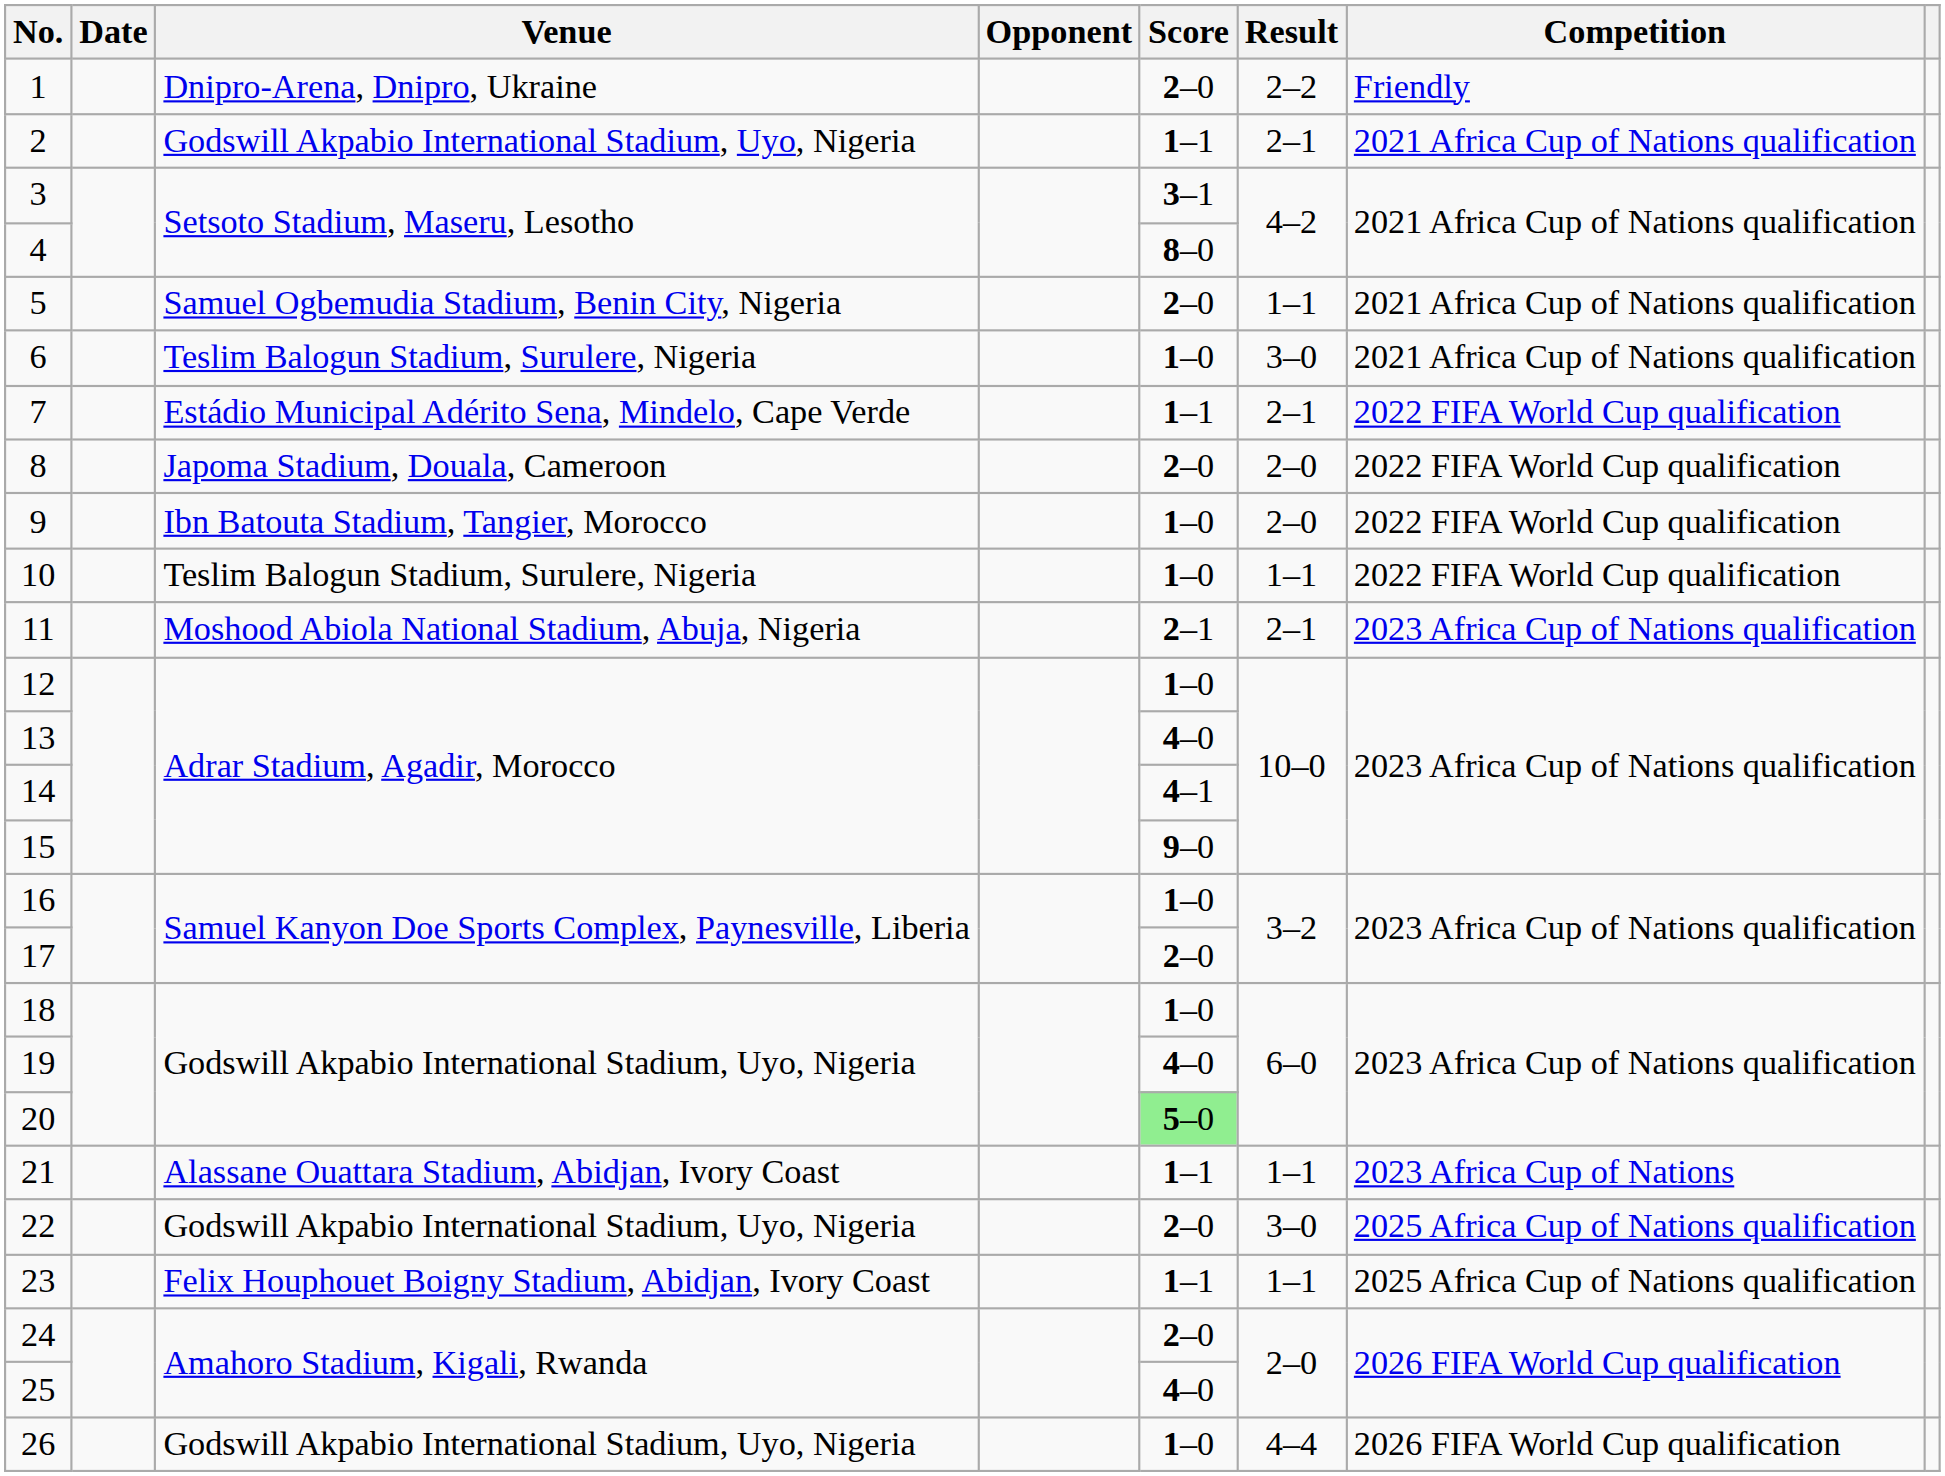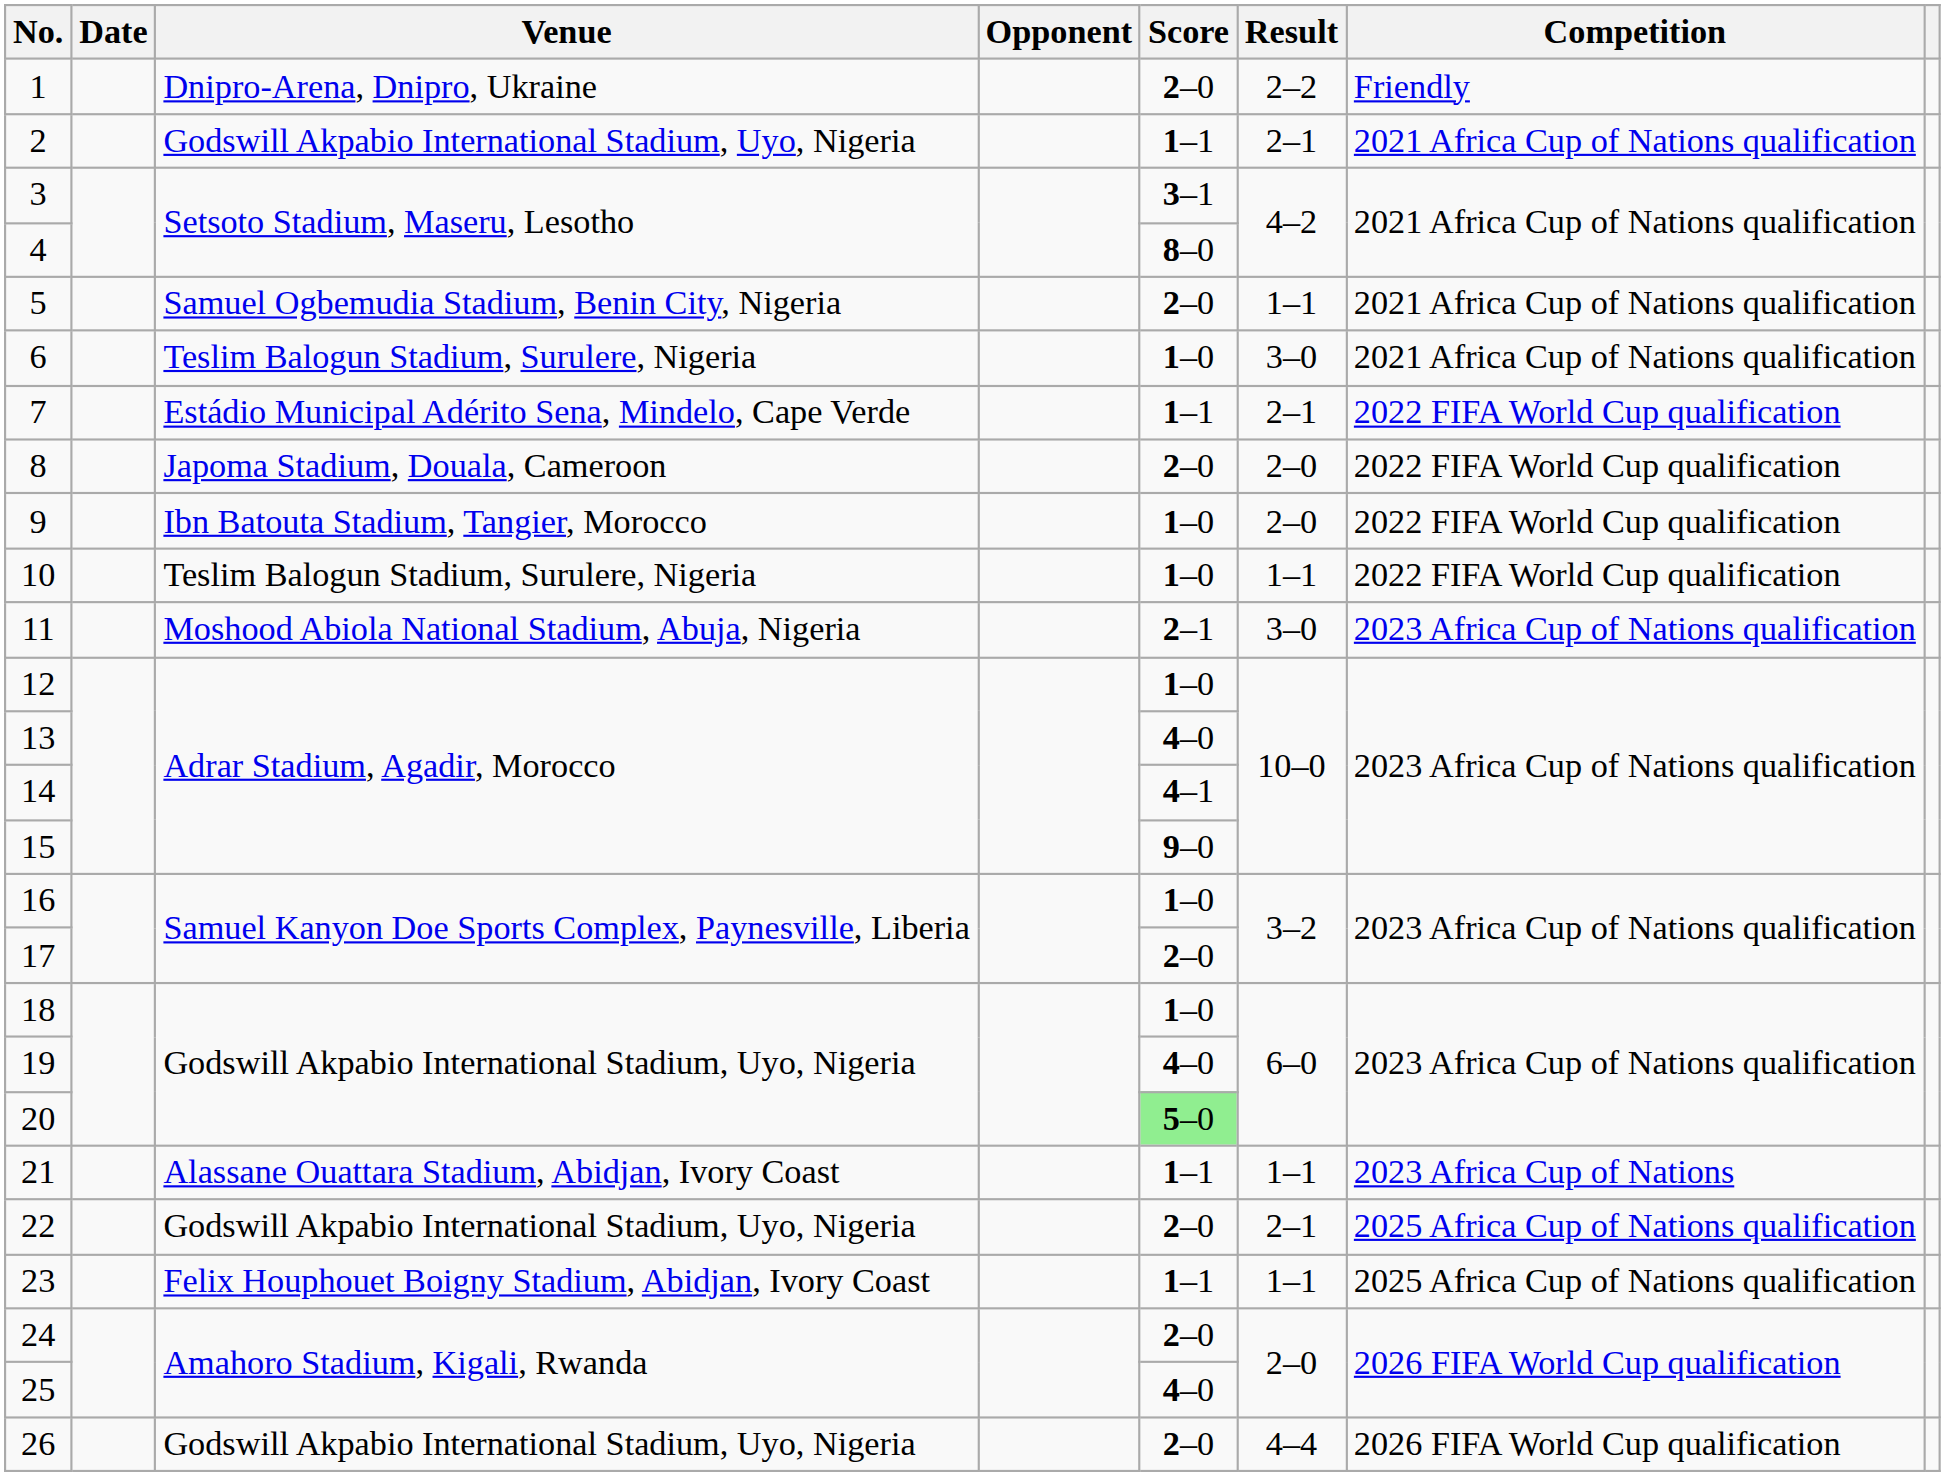 <table class="wikitable sortable">
 <tr>
 <th scope="col">No.</th>
 <th scope="col">Date</th>
 <th scope="col">Venue</th>
 <th scope="col">Opponent</th>
 <th scope="col">Score</th>
 <th scope="col">Result</th>
 <th scope="col">Competition</th>
 <th scope="col" class="unsortable"></th>
 </tr>
 <tr>
 <td style="text-align:center">1</td>
 <td></td>
 <td><a href='#'>Dnipro-Arena</a>, <a href='#'>Dnipro</a>, Ukraine</td>
 <td></td>
 <td style="text-align:center"><strong>2</strong>–0</td>
 <td style="text-align:center">2–2</td>
 <td><a href='#'>Friendly</a></td>
 <td></td>
 </tr>
 <tr>
 <td style="text-align:center">2</td>
 <td></td>
 <td><a href='#'>Godswill Akpabio International Stadium</a>, <a href='#'>Uyo</a>, Nigeria</td>
 <td></td>
 <td style="text-align:center"><strong>1</strong>–1</td>
 <td style="text-align:center">2–1</td>
 <td><a href='#'>2021 Africa Cup of Nations qualification</a></td>
 <td></td>
 </tr>
 <tr>
 <td style="text-align:center">3</td>
 <td rowspan="2"></td>
 <td rowspan="2"><a href='#'>Setsoto Stadium</a>, <a href='#'>Maseru</a>, Lesotho</td>
 <td rowspan="2"></td>
 <td style="text-align:center"><strong>3</strong>–1</td>
 <td rowspan="2" style="text-align:center">4–2</td>
 <td rowspan="2">2021 Africa Cup of Nations qualification</td>
 <td rowspan="2"></td>
 </tr>
 <tr>
 <td style="text-align:center">4</td>
 <td style="text-align:center"><strong>8</strong>–0</td>
 </tr>
 <tr>
 <td style="text-align:center">5</td>
 <td></td>
 <td><a href='#'>Samuel Ogbemudia Stadium</a>, <a href='#'>Benin City</a>, Nigeria</td>
 <td></td>
 <td style="text-align:center"><strong>2</strong>–0</td>
 <td style="text-align:center">1–1</td>
 <td>2021 Africa Cup of Nations qualification</td>
 <td></td>
 </tr>
 <tr>
 <td style="text-align:center">6</td>
 <td></td>
 <td><a href='#'>Teslim Balogun Stadium</a>, <a href='#'>Surulere</a>, Nigeria</td>
 <td></td>
 <td style="text-align:center"><strong>1</strong>–0</td>
 <td style="text-align:center">3–0</td>
 <td>2021 Africa Cup of Nations qualification</td>
 <td></td>
 </tr>
 <tr>
 <td style="text-align:center">7</td>
 <td></td>
 <td><a href='#'>Estádio Municipal Adérito Sena</a>, <a href='#'>Mindelo</a>, Cape Verde</td>
 <td></td>
 <td style="text-align:center"><strong>1</strong>–1</td>
 <td style="text-align:center">2–1</td>
 <td><a href='#'>2022 FIFA World Cup qualification</a></td>
 <td></td>
 </tr>
 <tr>
 <td style="text-align:center">8</td>
 <td></td>
 <td><a href='#'>Japoma Stadium</a>, <a href='#'>Douala</a>, Cameroon</td>
 <td></td>
 <td style="text-align:center"><strong>2</strong>–0</td>
 <td style="text-align:center">2–0</td>
 <td>2022 FIFA World Cup qualification</td>
 <td></td>
 </tr>
 <tr>
 <td style="text-align:center">9</td>
 <td></td>
 <td><a href='#'>Ibn Batouta Stadium</a>, <a href='#'>Tangier</a>, Morocco</td>
 <td></td>
 <td style="text-align:center"><strong>1</strong>–0</td>
 <td style="text-align:center">2–0</td>
 <td>2022 FIFA World Cup qualification</td>
 <td></td>
 </tr>
 <tr>
 <td style="text-align:center">10</td>
 <td></td>
 <td>Teslim Balogun Stadium, Surulere, Nigeria</td>
 <td></td>
 <td style="text-align:center"><strong>1</strong>–0</td>
 <td style="text-align:center">1–1</td>
 <td>2022 FIFA World Cup qualification</td>
 <td></td>
 </tr>
 <tr>
 <td style="text-align:center">11</td>
 <td></td>
 <td><a href='#'>Moshood Abiola National Stadium</a>, <a href='#'>Abuja</a>, Nigeria</td>
 <td></td>
 <td style="text-align:center"><strong>2</strong>–1</td>
-<td style="text-align:center">2–1</td>
+<td style="text-align:center">3–0</td>
 <td><a href='#'>2023 Africa Cup of Nations qualification</a></td>
 <td></td>
 </tr>
 <tr>
 <td style="text-align:center">12</td>
 <td rowspan="4"></td>
 <td rowspan="4"><a href='#'>Adrar Stadium</a>, <a href='#'>Agadir</a>, Morocco</td>
 <td rowspan="4"></td>
 <td style="text-align:center"><strong>1</strong>–0</td>
 <td rowspan="4" style="text-align:center">10–0</td>
 <td rowspan="4">2023 Africa Cup of Nations qualification</td>
 <td rowspan="4"></td>
 </tr>
 <tr>
 <td style="text-align:center">13</td>
 <td style="text-align:center"><strong>4</strong>–0</td>
 </tr>
 <tr>
 <td style="text-align:center">14</td>
 <td style="text-align:center"><strong>4</strong>–1</td>
 </tr>
 <tr>
 <td style="text-align:center">15</td>
 <td style="text-align:center"><strong>9</strong>–0</td>
 </tr>
 <tr>
 <td style="text-align:center">16</td>
 <td rowspan="2"></td>
 <td rowspan="2"><a href='#'>Samuel Kanyon Doe Sports Complex</a>, <a href='#'>Paynesville</a>, Liberia</td>
 <td rowspan="2"></td>
 <td style="text-align:center"><strong>1</strong>–0</td>
 <td rowspan="2" style="text-align:center">3–2</td>
 <td rowspan="2">2023 Africa Cup of Nations qualification</td>
 <td rowspan="2"></td>
 </tr>
 <tr>
 <td style="text-align:center">17</td>
 <td style="text-align:center"><strong>2</strong>–0</td>
 </tr>
 <tr>
 <td style="text-align:center">18</td>
 <td rowspan="3"></td>
 <td rowspan="3">Godswill Akpabio International Stadium, Uyo, Nigeria</td>
 <td rowspan="3"></td>
 <td style="text-align:center"><strong>1</strong>–0</td>
 <td rowspan="3" style="text-align:center">6–0</td>
 <td rowspan="3">2023 Africa Cup of Nations qualification</td>
 <td rowspan="3"></td>
 </tr>
 <tr>
 <td style="text-align:center">19</td>
 <td style="text-align:center"><strong>4</strong>–0</td>
 </tr>
 <tr>
 <td style="text-align:center">20</td>
 <td style="background: lightgreen; text-align:center"><strong>5</strong>–0</td>
 </tr>
 <tr>
 <td style="text-align:center">21</td>
 <td></td>
 <td><a href='#'>Alassane Ouattara Stadium</a>, <a href='#'>Abidjan</a>, Ivory Coast</td>
 <td></td>
 <td style="text-align:center"><strong>1</strong>–1</td>
 <td style="text-align:center">1–1</td>
 <td><a href='#'>2023 Africa Cup of Nations</a></td>
 <td></td>
 </tr>
 <tr>
 <td style="text-align:center">22</td>
 <td></td>
 <td>Godswill Akpabio International Stadium, Uyo, Nigeria</td>
 <td></td>
 <td style="text-align:center"><strong>2</strong>–0</td>
-<td style="text-align:center">3–0</td>
+<td style="text-align:center">2–1</td>
 <td><a href='#'>2025 Africa Cup of Nations qualification</a></td>
 <td></td>
 </tr>
 <tr>
 <td style="text-align:center">23</td>
 <td></td>
 <td><a href='#'>Felix Houphouet Boigny Stadium</a>, <a href='#'>Abidjan</a>, Ivory Coast</td>
 <td></td>
 <td style="text-align:center"><strong>1</strong>–1</td>
 <td style="text-align:center">1–1</td>
 <td>2025 Africa Cup of Nations qualification</td>
 <td></td>
 </tr>
 <tr>
 <td style="text-align:center">24</td>
 <td rowspan="2"></td>
 <td rowspan="2"><a href='#'>Amahoro Stadium</a>, <a href='#'>Kigali</a>, Rwanda</td>
 <td rowspan="2"></td>
 <td style="text-align:center"><strong>2</strong>–0</td>
 <td rowspan="2" style="text-align:center">2–0</td>
 <td rowspan="2"><a href='#'>2026 FIFA World Cup qualification</a></td>
 <td rowspan="2"></td>
 </tr>
 <tr>
 <td style="text-align:center">25</td>
 <td style="text-align:center"><strong>4</strong>–0</td>
 </tr>
 <tr>
 <td style="text-align:center">26</td>
 <td></td>
 <td>Godswill Akpabio International Stadium, Uyo, Nigeria</td>
 <td></td>
-<td style="text-align:center"><strong>1</strong>–0</td>
+<td style="text-align:center"><strong>2</strong>–0</td>
 <td style="text-align:center">4–4</td>
 <td>2026 FIFA World Cup qualification</td>
 <td></td>
 </tr>
 </table>
